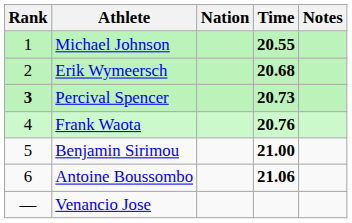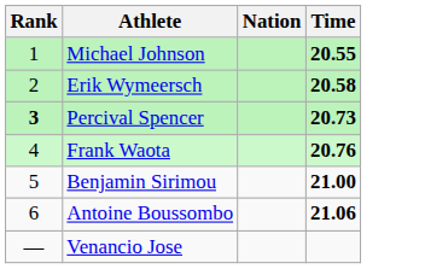 <table class="wikitable sortable" style="text-align:center">
 <tr>
 <th>Rank</th>
 <th>Athlete</th>
 <th>Nation</th>
 <th>Time</th>
-<th>Notes</th>
 </tr>
 <tr style="background:#bbf3bb;">
 <td>1</td>
 <td align=left><a href='#'>Michael Johnson</a></td>
 <td align=left></td>
 <td><strong>20.55</strong></td>
-<td></td>
 </tr>
 <tr style="background:#bbf3bb;">
 <td>2</td>
 <td align=left><a href='#'>Erik Wymeersch</a></td>
 <td align=left></td>
-<td><strong>20.68</strong></td>
-<td></td>
+<td><strong>20.58</strong></td>
 </tr>
 <tr style="background:#bbf3bb;">
 <td><strong>3</strong></td>
 <td align=left><a href='#'>Percival Spencer</a></td>
 <td align=left></td>
 <td><strong>20.73</strong></td>
-<td></td>
 </tr>
 <tr style="background:#ccf9cc;">
 <td>4</td>
 <td align=left><a href='#'>Frank Waota</a></td>
 <td align=left></td>
 <td><strong>20.76</strong></td>
-<td></td>
 </tr>
 <tr>
 <td>5</td>
 <td align=left><a href='#'>Benjamin Sirimou</a></td>
 <td align=left></td>
 <td><strong>21.00</strong></td>
-<td></td>
 </tr>
 <tr>
 <td>6</td>
 <td align=left><a href='#'>Antoine Boussombo</a></td>
 <td align=left></td>
 <td><strong>21.06</strong></td>
-<td></td>
 </tr>
 <tr>
 <td data-sort-value=7>—</td>
 <td align=left><a href='#'>Venancio Jose</a></td>
 <td align=left></td>
 <td data-sort-value=99.99></td>
-<td></td>
 </tr>
 </table>
